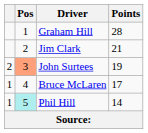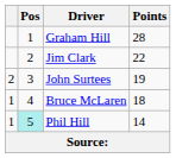 <table class="wikitable" style="font-size: 95%;">
 <tr>
 <th></th>
 <th>Pos</th>
 <th>Driver</th>
 <th>Points</th>
 </tr>
 <tr>
 <td align="left"></td>
 <td align="center">1</td>
 <td> <a href='#'>Graham Hill</a></td>
 <td align=left>28</td>
 </tr>
 <tr>
 <td align="left"></td>
 <td align="center">2</td>
 <td> <a href='#'>Jim Clark</a></td>
-<td align=left>21</td>
+<td align=left>22</td>
 </tr>
 <tr>
 <td align="left"> 2</td>
-<td align="center" style="background: lightsalmon;">3</td>
+<td align="center">3</td>
 <td> <a href='#'>John Surtees</a></td>
 <td align=left>19</td>
 </tr>
 <tr>
 <td align="left"> 1</td>
 <td align="center">4</td>
 <td> <a href='#'>Bruce McLaren</a></td>
-<td align=left>17</td>
+<td align=left>18</td>
 </tr>
 <tr>
 <td align="left"> 1</td>
 <td align="center" style="background: paleturquoise;">5</td>
 <td> <a href='#'>Phil Hill</a></td>
 <td align=left>14</td>
 </tr>
 <tr>
 <th colspan=4>Source: </th>
 </tr>
 </table>
